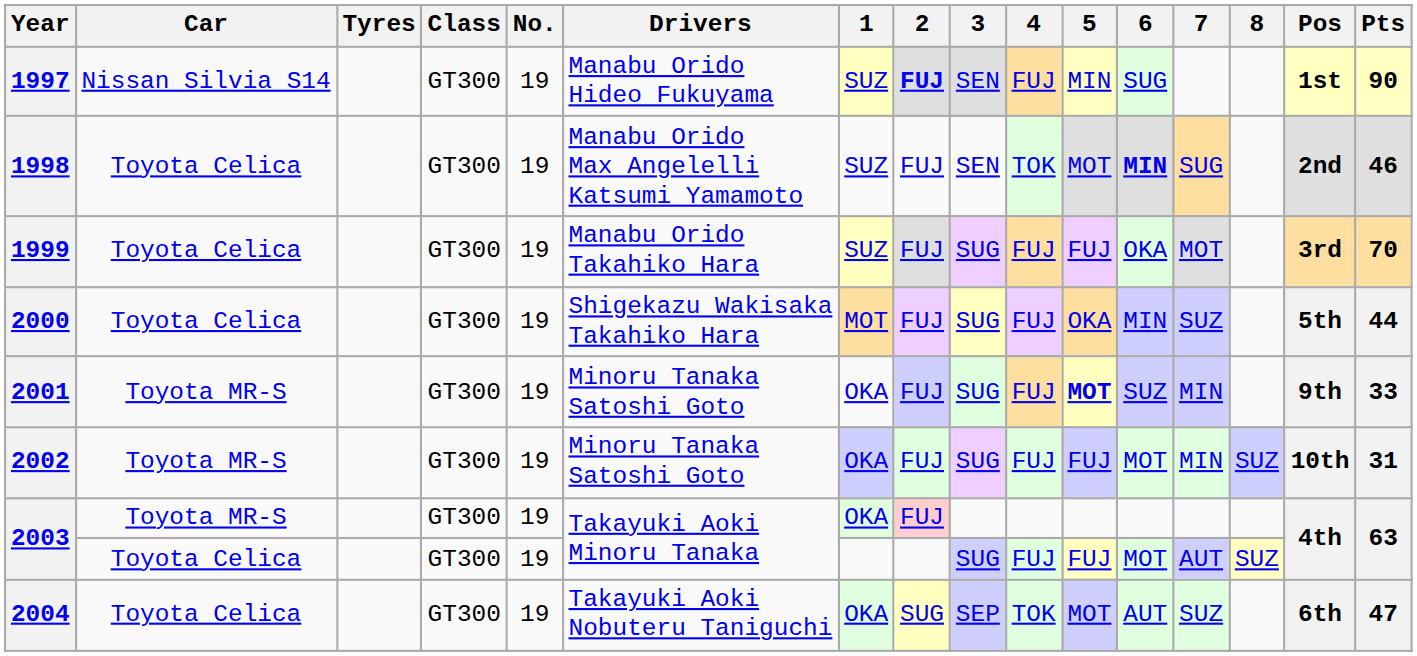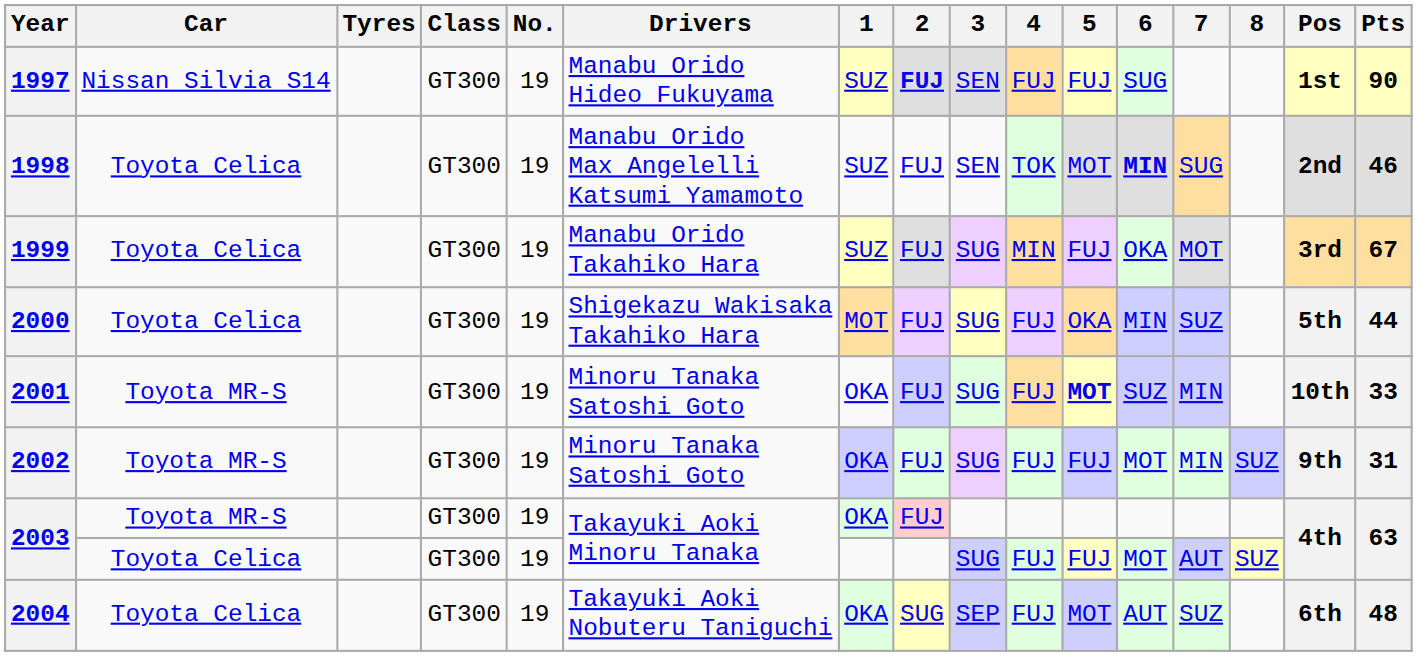 <table class="wikitable" style="text-align:center; font-size:90%">
 <tr>
 <th>Year</th>
 <th>Car</th>
 <th>Tyres</th>
 <th>Class</th>
 <th>No.</th>
 <th>Drivers</th>
 <th>1</th>
 <th>2</th>
 <th>3</th>
 <th>4</th>
 <th>5</th>
 <th>6</th>
 <th>7</th>
 <th>8</th>
 <th>Pos</th>
 <th>Pts</th>
 </tr>
 <tr>
 <th><a href='#'>1997</a></th>
 <td><a href='#'>Nissan Silvia S14</a></td>
 <td></td>
 <td>GT300</td>
 <td>19</td>
 <td align="left"> <a href='#'>Manabu Orido</a><br> <a href='#'>Hideo Fukuyama</a></td>
 <td style="background:#ffffbf;"><a href='#'>SUZ</a><br></td>
 <td style="background:#DFDFDF;"><a href='#'><strong>FUJ</strong></a><br></td>
 <td style="background:#DFDFDF;"><a href='#'>SEN</a><br></td>
 <td style="background:#ffdf9f;"><a href='#'>FUJ</a><br></td>
-<td style="background:#ffffbf;"><a href='#'>MIN</a><br></td>
+<td style="background:#ffffbf;"><a href='#'>FUJ</a><br></td>
 <td style="background:#DFFFDF;"><a href='#'>SUG</a><br></td>
 <td></td>
 <td></td>
 <th style="background:#ffffbf;">1st</th>
 <th style="background:#ffffbf;">90</th>
 </tr>
 <tr>
 <th><a href='#'>1998</a></th>
 <td><a href='#'>Toyota Celica</a></td>
 <td></td>
 <td>GT300</td>
 <td>19</td>
 <td align="left"> <a href='#'>Manabu Orido</a><br> <a href='#'>Max Angelelli</a><br> <a href='#'>Katsumi Yamamoto</a></td>
 <td><a href='#'>SUZ</a></td>
 <td><a href='#'>FUJ</a></td>
 <td><a href='#'>SEN</a></td>
 <td style="background:#DFFFDF;"><a href='#'>TOK</a><br></td>
 <td style="background:#DFDFDF;"><a href='#'>MOT</a><br></td>
 <td style="background:#DFDFDF;"><a href='#'><strong>MIN</strong></a><br></td>
 <td style="background:#ffdf9f;"><a href='#'>SUG</a><br></td>
 <td></td>
 <th style="background:#DFDFDF;">2nd</th>
 <th style="background:#DFDFDF;">46</th>
 </tr>
 <tr>
 <th><a href='#'>1999</a></th>
 <td><a href='#'>Toyota Celica</a></td>
 <td></td>
 <td>GT300</td>
 <td>19</td>
 <td align="left"> <a href='#'>Manabu Orido</a><br> <a href='#'>Takahiko Hara</a></td>
 <td style="background:#ffffbf;"><a href='#'>SUZ</a><br></td>
 <td style="background:#DFDFDF;"><a href='#'>FUJ</a><br></td>
 <td style="background:#EFCFFF"><a href='#'>SUG</a><br></td>
-<td style="background:#ffdf9f;"><a href='#'>FUJ</a><br></td>
+<td style="background:#ffdf9f;"><a href='#'>MIN</a><br></td>
 <td style="background:#EFCFFF;"><a href='#'>FUJ</a><br></td>
 <td style="background:#DFFFDF;"><a href='#'>OKA</a><br></td>
 <td style="background:#DFDFDF;"><a href='#'>MOT</a><br></td>
 <td></td>
 <th style="background:#ffdf9f;">3rd</th>
-<th style="background:#ffdf9f;">70</th>
+<th style="background:#ffdf9f;">67</th>
 </tr>
 <tr>
 <th><a href='#'>2000</a></th>
 <td><a href='#'>Toyota Celica</a></td>
 <td></td>
 <td>GT300</td>
 <td>19</td>
 <td align="left"> <a href='#'>Shigekazu Wakisaka</a><br> <a href='#'>Takahiko Hara</a></td>
 <td style="background:#ffdf9f;"><a href='#'>MOT</a><br></td>
 <td style="background:#EFCFFF;"><a href='#'>FUJ</a><br></td>
 <td style="background:#ffffbf;"><a href='#'>SUG</a><br></td>
 <td style="background:#EFCFFF;"><a href='#'>FUJ</a><br></td>
 <td style="background:#ffdf9f;"><a href='#'>OKA</a><br></td>
 <td style="background:#CFCFFF;"><a href='#'>MIN</a><br></td>
 <td style="background:#CFCFFF"><a href='#'>SUZ</a><br></td>
 <td></td>
 <th>5th</th>
 <th>44</th>
 </tr>
 <tr>
 <th><a href='#'>2001</a></th>
 <td><a href='#'>Toyota MR-S</a></td>
 <td></td>
 <td>GT300</td>
 <td>19</td>
 <td align="left"> <a href='#'>Minoru Tanaka</a><br> <a href='#'>Satoshi Goto</a></td>
 <td><a href='#'>OKA</a><br></td>
 <td style="background:#CFCFFF;"><a href='#'>FUJ</a><br></td>
 <td style="background:#DFFFDF;"><a href='#'>SUG</a><br></td>
 <td style="background:#ffdf9f;"><a href='#'>FUJ</a><br></td>
 <td style="background:#ffffbf;"><a href='#'><strong>MOT</strong></a><br></td>
 <td style="background:#CFCFFF;"><a href='#'>SUZ</a><br></td>
 <td style="background:#CFCFFF;"><a href='#'>MIN</a><br></td>
 <td></td>
-<th>9th</th>
+<th>10th</th>
 <th>33</th>
 </tr>
 <tr>
 <th><a href='#'>2002</a></th>
 <td><a href='#'>Toyota MR-S</a></td>
 <td></td>
 <td>GT300</td>
 <td>19</td>
 <td align="left"> <a href='#'>Minoru Tanaka</a><br> <a href='#'>Satoshi Goto</a></td>
 <td style="background:#CFCFFF;"><a href='#'>OKA</a><br></td>
 <td style="background:#DFFFDF;"><a href='#'>FUJ</a><br></td>
 <td style="background:#EFCFFF;"><a href='#'>SUG</a><br></td>
 <td style="background:#DFFFDF;"><a href='#'>FUJ</a><br></td>
 <td style="background:#CFCFFF;"><a href='#'>FUJ</a><br></td>
 <td style="background:#DFFFDF;"><a href='#'>MOT</a><br></td>
 <td style="background:#DFFFDF;"><a href='#'>MIN</a><br></td>
 <td style="background:#CFCFFF;"><a href='#'>SUZ</a><br></td>
-<th>10th</th>
+<th>9th</th>
 <th>31</th>
 </tr>
 <tr>
 <th rowspan="2"><a href='#'>2003</a></th>
 <td><a href='#'>Toyota MR-S</a></td>
 <td></td>
 <td>GT300</td>
 <td>19</td>
 <td rowspan="2" align="left"> <a href='#'>Takayuki Aoki</a><br> <a href='#'>Minoru Tanaka</a></td>
 <td style="background:#DFFFDF;"><a href='#'>OKA</a><br></td>
 <td style="background:#FFCFCF;"><a href='#'>FUJ</a><br></td>
 <td></td>
 <td></td>
 <td></td>
 <td></td>
 <td></td>
 <td></td>
 <th rowspan="2">4th</th>
 <th rowspan="2">63</th>
 </tr>
 <tr>
 <td><a href='#'>Toyota Celica</a></td>
 <td></td>
 <td>GT300</td>
 <td>19</td>
 <td></td>
 <td></td>
 <td style="background:#CFCFFF;"><a href='#'>SUG</a><br></td>
 <td style="background:#DFFFDF;"><a href='#'>FUJ</a><br></td>
 <td style="background:#ffffbf;"><a href='#'>FUJ</a><br></td>
 <td style="background:#DFFFDF;"><a href='#'>MOT</a><br></td>
 <td style="background:#CFCFFF;"><a href='#'>AUT</a><br></td>
 <td style="background:#ffffbf;"><a href='#'>SUZ</a><br></td>
 </tr>
 <tr>
 <th><a href='#'>2004</a></th>
 <td><a href='#'>Toyota Celica</a></td>
 <td></td>
 <td>GT300</td>
 <td>19</td>
 <td align="left"> <a href='#'>Takayuki Aoki</a><br> <a href='#'>Nobuteru Taniguchi</a></td>
 <td style="background:#DFFFDF;"><a href='#'>OKA</a><br></td>
 <td style="background:#ffffbf;"><a href='#'>SUG</a><br></td>
 <td style="background:#CFCFFF;"><a href='#'>SEP</a><br></td>
-<td style="background:#DFFFDF;"><a href='#'>TOK</a><br></td>
+<td style="background:#DFFFDF;"><a href='#'>FUJ</a><br></td>
 <td style="background:#CFCFFF;"><a href='#'>MOT</a><br></td>
 <td style="background:#DFFFDF;"><a href='#'>AUT</a><br></td>
 <td style="background:#DFFFDF;"><a href='#'>SUZ</a><br></td>
 <td></td>
 <th>6th</th>
-<th>47</th>
+<th>48</th>
 </tr>
 </table>
